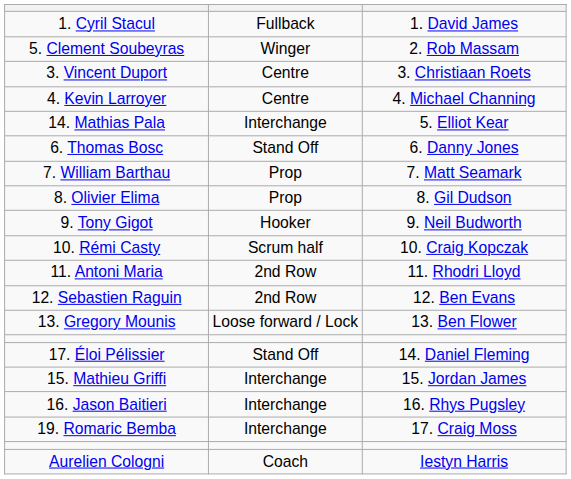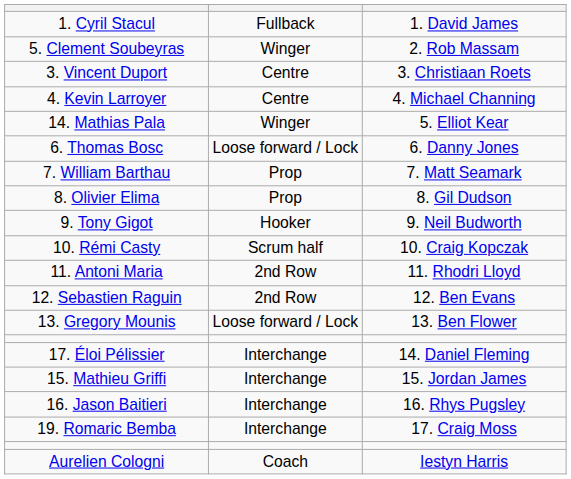 <table class="wikitable" style="margin: 1em auto 1em auto">
 <tr>
 <th width="200"></th>
 <th width="150"></th>
 <th width="200"></th>
 </tr>
 <tr>
 <td align="center" colspan="1">1. <a href='#'>Cyril Stacul</a></td>
 <td align="center" colspan="1">Fullback</td>
 <td align="center" colspan="1">1. <a href='#'>David James</a></td>
 </tr>
 <tr>
 <td align="center" colspan="1">5. <a href='#'>Clement Soubeyras</a></td>
 <td align="center" colspan="1">Winger</td>
 <td align="center" colspan="1">2. <a href='#'>Rob Massam</a></td>
 </tr>
 <tr>
 <td align="center" colspan="1">3. <a href='#'>Vincent Duport</a></td>
 <td align="center" colspan="1">Centre</td>
 <td align="center" colspan="1">3. <a href='#'>Christiaan Roets</a></td>
 </tr>
 <tr>
 <td align="center" colspan="1">4. <a href='#'>Kevin Larroyer</a></td>
 <td align="center" colspan="1">Centre</td>
 <td align="center" colspan="1">4. <a href='#'>Michael Channing</a></td>
 </tr>
 <tr>
 <td align="center" colspan="1">14. <a href='#'>Mathias Pala</a></td>
-<td align="center" colspan="1">Interchange</td>
+<td align="center" colspan="1">Winger</td>
 <td align="center" colspan="1">5. <a href='#'>Elliot Kear</a></td>
 </tr>
 <tr>
 <td align="center" colspan="1">6. <a href='#'>Thomas Bosc</a></td>
-<td align="center" colspan="1">Stand Off</td>
+<td align="center" colspan="1">Loose forward / Lock</td>
 <td align="center" colspan="1">6. <a href='#'>Danny Jones</a></td>
 </tr>
 <tr>
 <td align="center" colspan="1">7. <a href='#'>William Barthau</a></td>
 <td align="center" colspan="1">Prop</td>
 <td align="center" colspan="1">7. <a href='#'>Matt Seamark</a></td>
 </tr>
 <tr>
 <td align="center" colspan="1">8. <a href='#'>Olivier Elima</a></td>
 <td align="center" colspan="1">Prop</td>
 <td align="center" colspan="1">8. <a href='#'>Gil Dudson</a></td>
 </tr>
 <tr>
 <td align="center" colspan="1">9. <a href='#'>Tony Gigot</a></td>
 <td align="center" colspan="1">Hooker</td>
 <td align="center" colspan="1">9. <a href='#'>Neil Budworth</a></td>
 </tr>
 <tr>
 <td align="center" colspan="1">10. <a href='#'>Rémi Casty</a></td>
 <td align="center" colspan="1">Scrum half</td>
 <td align="center" colspan="1">10. <a href='#'>Craig Kopczak</a></td>
 </tr>
 <tr>
 <td align="center" colspan="1">11. <a href='#'>Antoni Maria</a></td>
 <td align="center" colspan="1">2nd Row</td>
 <td align="center" colspan="1">11. <a href='#'>Rhodri Lloyd</a></td>
 </tr>
 <tr>
 <td align="center" colspan="1">12. <a href='#'>Sebastien Raguin</a></td>
 <td align="center" colspan="1">2nd Row</td>
 <td align="center" colspan="1">12. <a href='#'>Ben Evans</a></td>
 </tr>
 <tr>
 <td align="center" colspan="1">13. <a href='#'>Gregory Mounis</a></td>
 <td align="center" colspan="1">Loose forward / Lock</td>
 <td align="center" colspan="1">13. <a href='#'>Ben Flower</a></td>
 </tr>
 <tr>
 <td align="center" colspan="1"></td>
 <td align="center" colspan="1"></td>
 <td align="center" colspan="1"></td>
 </tr>
 <tr>
 <td align="center" colspan="1">17. <a href='#'>Éloi Pélissier</a></td>
-<td align="center" colspan="1">Stand Off</td>
+<td align="center" colspan="1">Interchange</td>
 <td align="center" colspan="1">14. <a href='#'>Daniel Fleming</a></td>
 </tr>
 <tr>
 <td align="center" colspan="1">15. <a href='#'>Mathieu Griffi</a></td>
 <td align="center" colspan="1">Interchange</td>
 <td align="center" colspan="1">15. <a href='#'>Jordan James</a></td>
 </tr>
 <tr>
 <td align="center" colspan="1">16. <a href='#'>Jason Baitieri</a></td>
 <td align="center" colspan="1">Interchange</td>
 <td align="center" colspan="1">16. <a href='#'>Rhys Pugsley</a></td>
 </tr>
 <tr>
 <td align="center" colspan="1">19. <a href='#'>Romaric Bemba</a></td>
 <td align="center" colspan="1">Interchange</td>
 <td align="center" colspan="1">17. <a href='#'>Craig Moss</a></td>
 </tr>
 <tr>
 <td align="center" colspan="1"></td>
 <td align="center" colspan="1"></td>
 <td align="center" colspan="1"></td>
 </tr>
 <tr>
 <td align="center" colspan="1"><a href='#'>Aurelien Cologni</a></td>
 <td align="center" colspan="1">Coach</td>
 <td align="center" colspan="1"><a href='#'>Iestyn Harris</a></td>
 </tr>
 </table>
